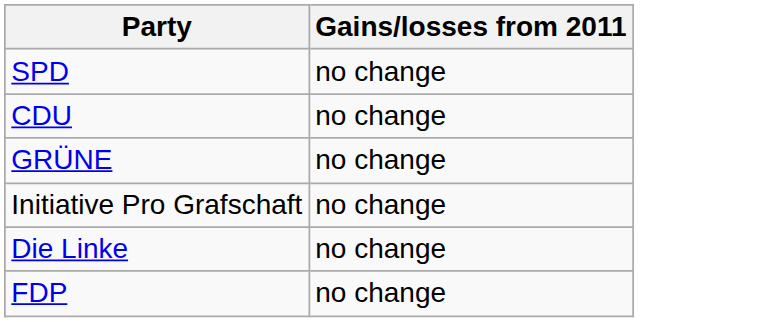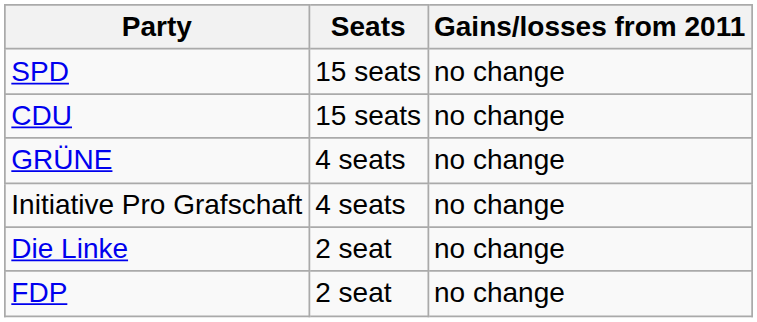 <table class="wikitable" border="1">
 <tr>
 <th>Party</th>
+<th>Seats</th>
 <th>Gains/losses from 2011</th>
 </tr>
 <tr>
 <td><a href='#'>SPD</a></td>
+<td>15 seats</td>
 <td>no change</td>
 </tr>
 <tr>
 <td><a href='#'>CDU</a></td>
+<td>15 seats</td>
 <td>no change</td>
 </tr>
 <tr>
 <td><a href='#'>GRÜNE</a></td>
+<td>4 seats</td>
 <td>no change</td>
 </tr>
 <tr>
 <td>Initiative Pro Grafschaft</td>
+<td>4 seats</td>
 <td>no change</td>
 </tr>
 <tr>
 <td><a href='#'>Die Linke</a></td>
+<td>2 seat</td>
 <td>no change</td>
 </tr>
 <tr>
 <td><a href='#'>FDP</a></td>
+<td>2 seat</td>
 <td>no change</td>
 </tr>
 </table>
